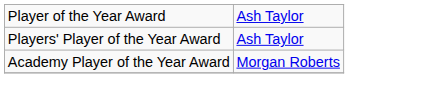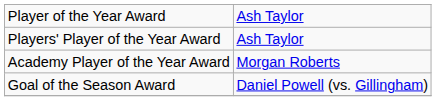 <table class="wikitable" style="text-align:left; font-size:95%;">
 <tr>
 <td>Player of the Year Award</td>
 <td><a href='#'>Ash Taylor</a></td>
 </tr>
 <tr>
 <td>Players' Player of the Year Award</td>
 <td><a href='#'>Ash Taylor</a></td>
 </tr>
 <tr>
 <td>Academy Player of the Year Award</td>
 <td><a href='#'>Morgan Roberts</a></td>
 </tr>
 <tr>
+<td>Goal of the Season Award</td>
+<td><a href='#'>Daniel Powell</a> (vs. <a href='#'>Gillingham</a>)</td>
+</tr>
+<tr>
 </tr>
 </table>
